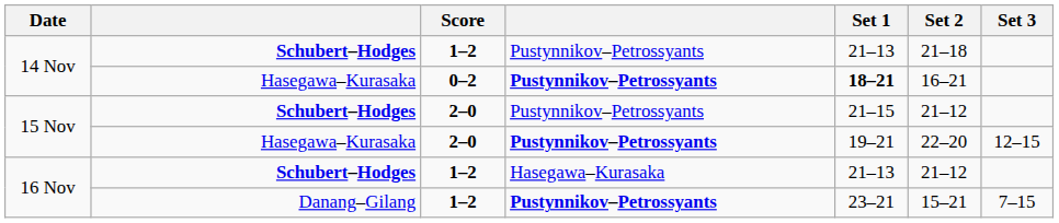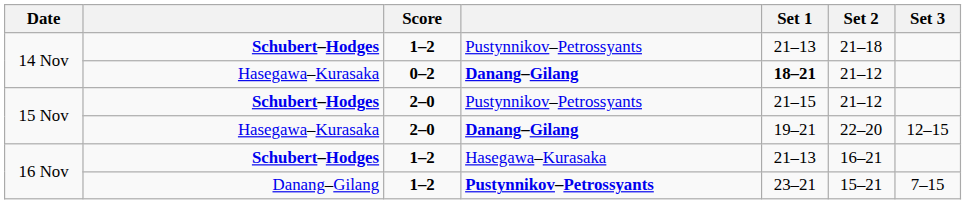 <table class="wikitable" style="text-align: center; font-size:90% ">
 <tr>
 <th width="60">Date</th>
 <th align="right" width="250"></th>
 <th width="60">Score</th>
 <th align="left" width="250"></th>
 <th width="50">Set 1</th>
 <th width="50">Set 2</th>
 <th width="50">Set 3</th>
 </tr>
 <tr>
 <td rowspan=2>14 Nov</td>
 <td align=right><strong><a href='#'>Schubert</a>–<a href='#'>Hodges</a> </strong></td>
 <td align=center><strong>1–2</strong></td>
 <td align=left> <a href='#'>Pustynnikov</a>–<a href='#'>Petrossyants</a></td>
 <td>21–13</td>
 <td>21–18</td>
 <td></td>
 </tr>
 <tr>
 <td align=right><a href='#'>Hasegawa</a>–<a href='#'>Kurasaka</a> </td>
 <td align=center><strong>0–2</strong></td>
-<td align=left><strong> <a href='#'>Pustynnikov</a>–<a href='#'>Petrossyants</a></strong></td>
+<td align=left><strong> <a href='#'>Danang</a>–<a href='#'>Gilang</a></strong></td>
 <td><strong>18–21</strong></td>
-<td>16–21</td>
+<td>21–12</td>
 <td></td>
 </tr>
 <tr>
 <td rowspan=2>15 Nov</td>
 <td align=right><strong><a href='#'>Schubert</a>–<a href='#'>Hodges</a> </strong></td>
 <td align=center><strong>2–0</strong></td>
 <td align=left> <a href='#'>Pustynnikov</a>–<a href='#'>Petrossyants</a></td>
 <td>21–15</td>
 <td>21–12</td>
 <td></td>
 </tr>
 <tr>
 <td align=right><a href='#'>Hasegawa</a>–<a href='#'>Kurasaka</a> </td>
 <td align=center><strong>2–0</strong></td>
-<td align=left><strong> <a href='#'>Pustynnikov</a>–<a href='#'>Petrossyants</a></strong></td>
+<td align=left><strong> <a href='#'>Danang</a>–<a href='#'>Gilang</a></strong></td>
 <td>19–21</td>
 <td>22–20</td>
 <td>12–15</td>
 </tr>
 <tr>
 <td rowspan=2>16 Nov</td>
 <td align=right><strong><a href='#'>Schubert</a>–<a href='#'>Hodges</a> </strong></td>
 <td align=center><strong>1–2</strong></td>
 <td align=left> <a href='#'>Hasegawa</a>–<a href='#'>Kurasaka</a></td>
 <td>21–13</td>
-<td>21–12</td>
+<td>16–21</td>
 <td></td>
 </tr>
 <tr>
 <td align=right><a href='#'>Danang</a>–<a href='#'>Gilang</a> </td>
 <td align=center><strong>1–2</strong></td>
 <td align=left><strong> <a href='#'>Pustynnikov</a>–<a href='#'>Petrossyants</a></strong></td>
 <td>23–21</td>
 <td>15–21</td>
 <td>7–15</td>
 </tr>
 </table>
